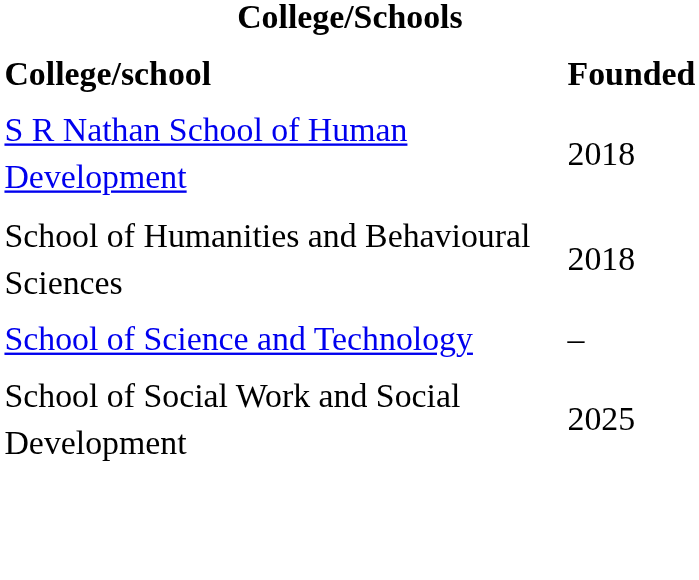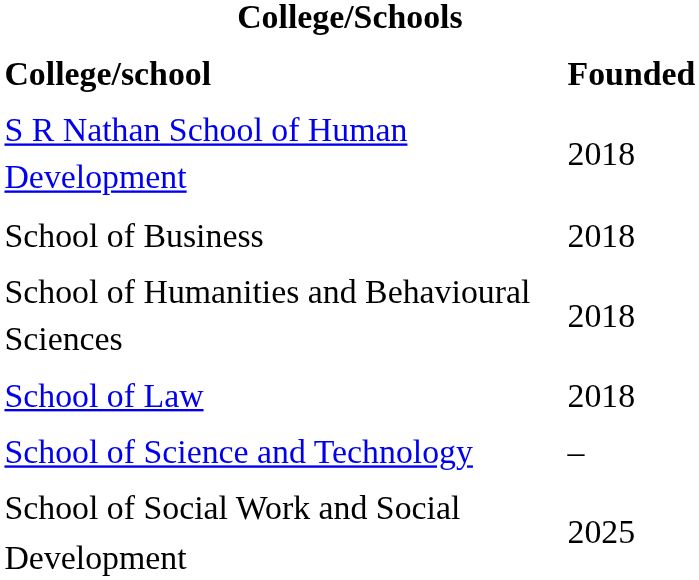 <table class="toccolours" style="float:right; margin-left:1em; font-size:90%; line-height:1.4em; width:300px;">
 <tr>
 <th colspan="2" style="text-align: center;">College/Schools</th>
 </tr>
 <tr>
 <td><strong>College/school</strong></td>
 <td><strong>Founded</strong></td>
 </tr>
 <tr>
 <td><a href='#'>S R Nathan School of Human Development</a></td>
 <td>2018</td>
 </tr>
 <tr>
+<td>School of Business</td>
+<td>2018</td>
+</tr>
+<tr>
 <td>School of Humanities and Behavioural Sciences</td>
+<td>2018</td>
+</tr>
+<tr>
+<td><a href='#'>School of Law</a></td>
 <td>2018</td>
 </tr>
 <tr>
 <td><a href='#'>School of Science and Technology</a></td>
 <td>–</td>
 </tr>
 <tr>
 <td>School of Social Work and Social Development</td>
 <td>2025</td>
 </tr>
 </table>
